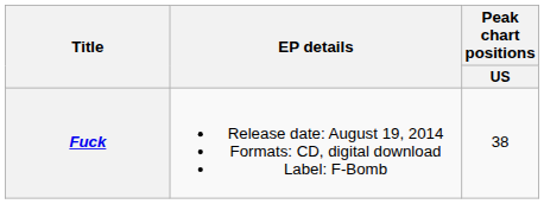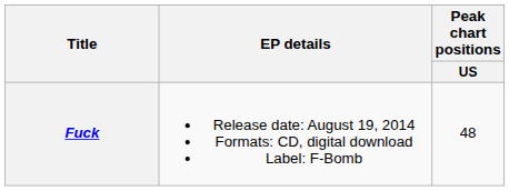 <table class="wikitable plainrowheaders" style="text-align:center;" border="1">
 <tr>
 <th scope="col" rowspan=2 style="width:10em;">Title</th>
 <th scope="col" rowspan=2 style="width:18em;">EP details</th>
 <th scope="col" colspan=1>Peak chart positions</th>
 </tr>
 <tr>
 <th scope="col" style="width:4em;font-size:90%;">US<br></th>
 </tr>
 <tr>
 <th scope="row"><em><a href='#'>Fuck</a></em></th>
 <td><br><ul><li>Release date: August 19, 2014</li><li>Formats: CD, digital download</li><li>Label: F-Bomb</li></ul></td>
-<td>38</td>
+<td>48</td>
 </tr>
 </table>
